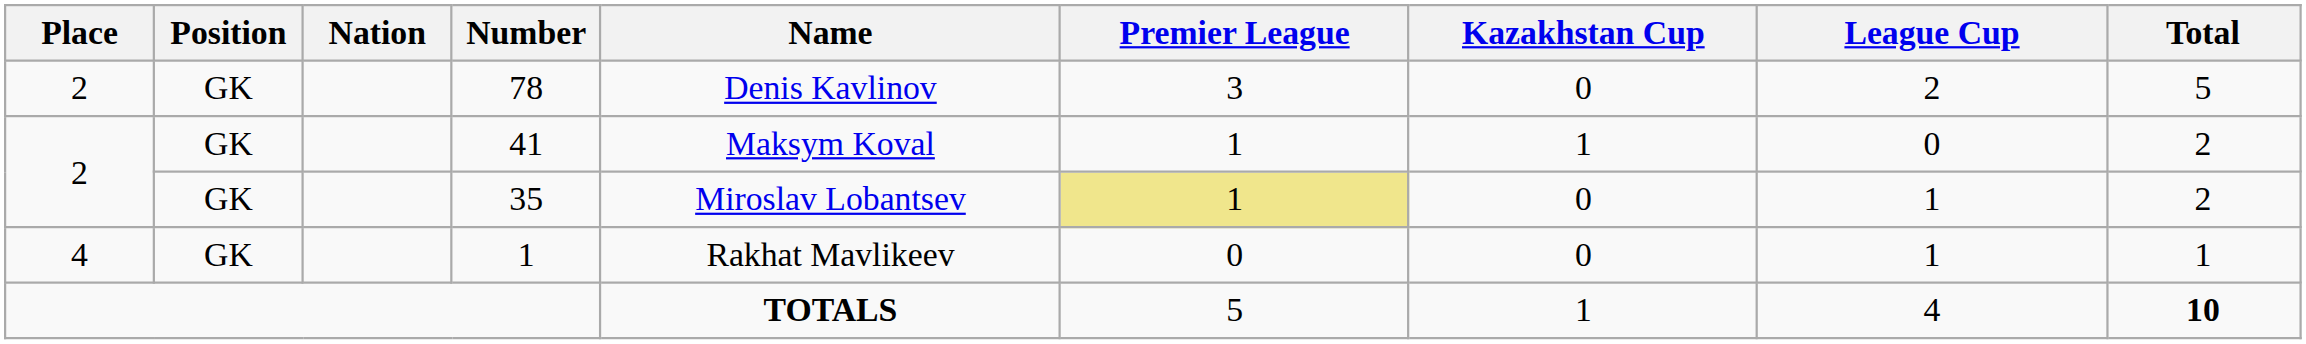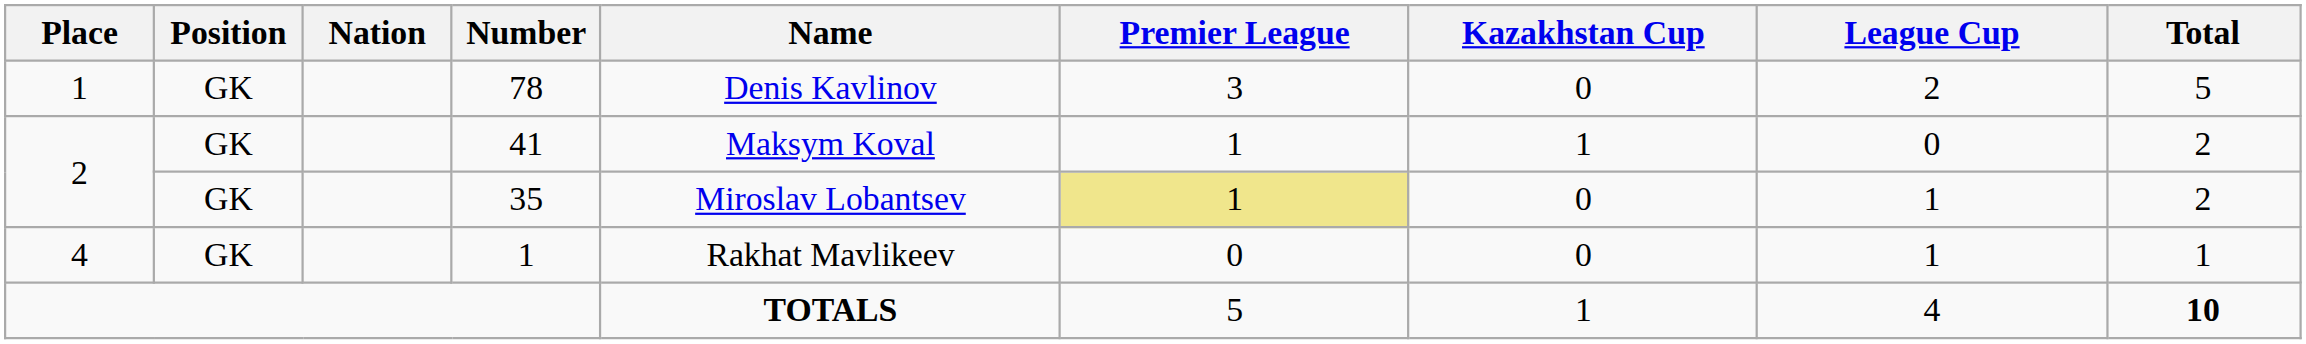 <table class="wikitable" style="font-size: 95%; text-align: center;">
 <tr>
 <th width=60>Place</th>
 <th width=60>Position</th>
 <th width=60>Nation</th>
 <th width=60>Number</th>
 <th width=200>Name</th>
 <th width=150><a href='#'>Premier League</a></th>
 <th width=150><a href='#'>Kazakhstan Cup</a></th>
 <th width=150><a href='#'>League Cup</a></th>
 <th width=80>Total</th>
 </tr>
 <tr>
-<td>2</td>
+<td>1</td>
 <td>GK</td>
 <td></td>
 <td>78</td>
 <td><a href='#'>Denis Kavlinov</a></td>
 <td>3</td>
 <td>0</td>
 <td>2</td>
 <td>5</td>
 </tr>
 <tr>
 <td rowspan="2">2</td>
 <td>GK</td>
 <td></td>
 <td>41</td>
 <td><a href='#'>Maksym Koval</a></td>
 <td>1</td>
 <td>1</td>
 <td>0</td>
 <td>2</td>
 </tr>
 <tr>
 <td>GK</td>
 <td></td>
 <td>35</td>
 <td><a href='#'>Miroslav Lobantsev</a></td>
 <td style="background: khaki;">1</td>
 <td>0</td>
 <td>1</td>
 <td>2</td>
 </tr>
 <tr>
 <td>4</td>
 <td>GK</td>
 <td></td>
 <td>1</td>
 <td>Rakhat Mavlikeev</td>
 <td>0</td>
 <td>0</td>
 <td>1</td>
 <td>1</td>
 </tr>
 <tr>
 <td colspan="4"></td>
 <td><strong>TOTALS</strong></td>
 <td>5</td>
 <td>1</td>
 <td>4</td>
 <td><strong>10</strong></td>
 </tr>
 </table>
